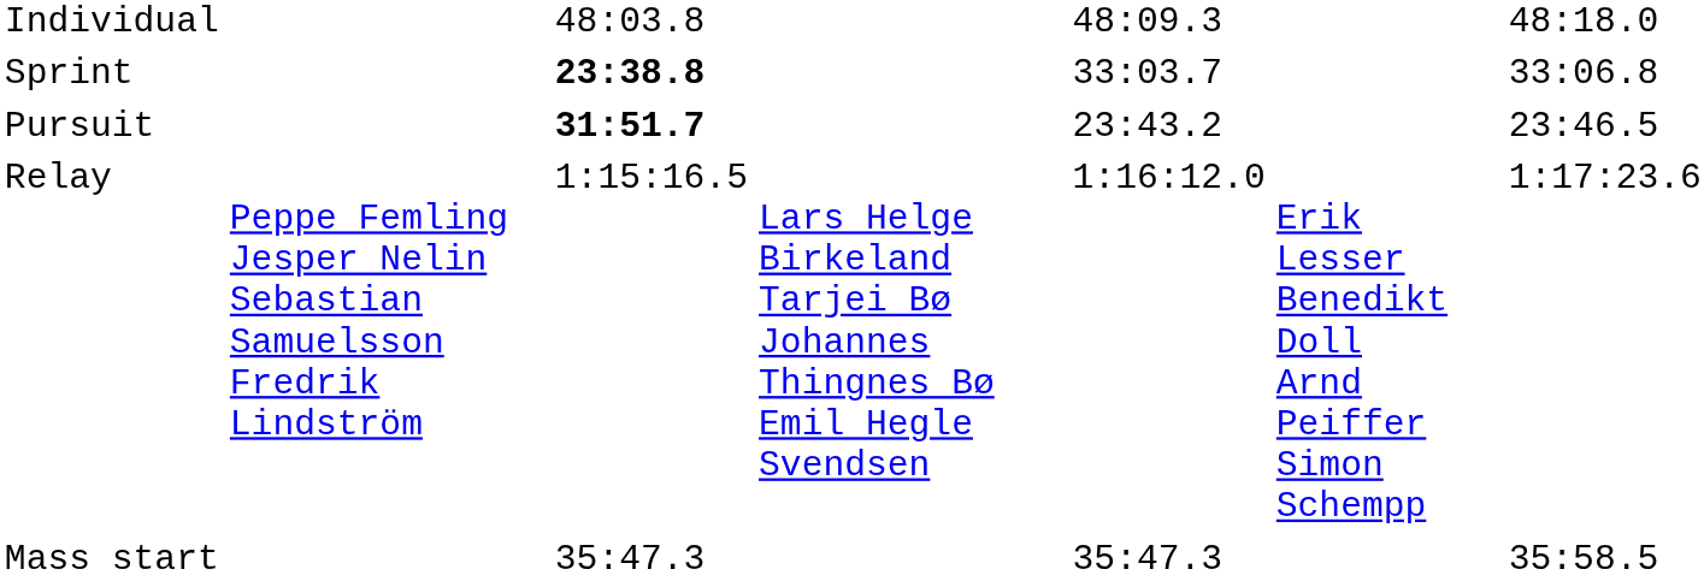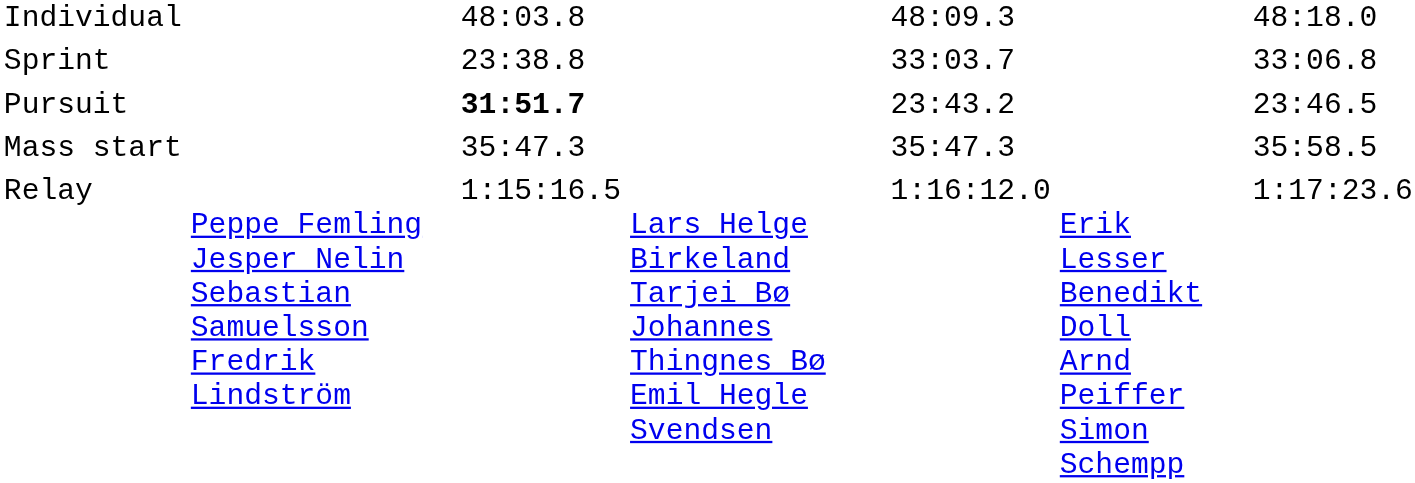 <table>
 <tr valign="top">
 <td>Individual<br></td>
 <td></td>
 <td>48:03.8</td>
 <td></td>
 <td>48:09.3</td>
 <td></td>
 <td>48:18.0</td>
 </tr>
 <tr valign="top">
 <td>Sprint<br></td>
 <td></td>
-<td><strong>23:38.8</strong></td>
+<td>23:38.8</td>
 <td></td>
 <td>33:03.7</td>
 <td></td>
 <td>33:06.8</td>
 </tr>
 <tr valign="top">
 <td>Pursuit<br></td>
 <td></td>
 <td><strong>31:51.7</strong></td>
 <td></td>
 <td>23:43.2</td>
 <td></td>
 <td>23:46.5</td>
 </tr>
 <tr valign="top">
+<td>Mass start<br></td>
+<td></td>
+<td>35:47.3</td>
+<td></td>
+<td>35:47.3</td>
+<td></td>
+<td>35:58.5</td>
+</tr>
+<tr valign="top">
 <td>Relay<br></td>
 <td><br><a href='#'>Peppe Femling</a><br><a href='#'>Jesper Nelin</a><br><a href='#'>Sebastian Samuelsson</a><br><a href='#'>Fredrik Lindström</a></td>
 <td>1:15:16.5</td>
 <td><br><a href='#'>Lars Helge Birkeland</a><br><a href='#'>Tarjei Bø</a><br><a href='#'>Johannes Thingnes Bø</a><br><a href='#'>Emil Hegle Svendsen</a></td>
 <td>1:16:12.0</td>
 <td><br><a href='#'>Erik Lesser</a><br><a href='#'>Benedikt Doll</a><br><a href='#'>Arnd Peiffer</a><br><a href='#'>Simon Schempp</a></td>
 <td>1:17:23.6</td>
 </tr>
-<tr valign="top">
-<td>Mass start<br></td>
-<td></td>
-<td>35:47.3</td>
-<td></td>
-<td>35:47.3</td>
-<td></td>
-<td>35:58.5</td>
-</tr>
 </table>
